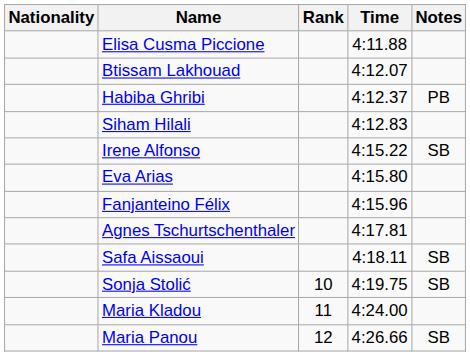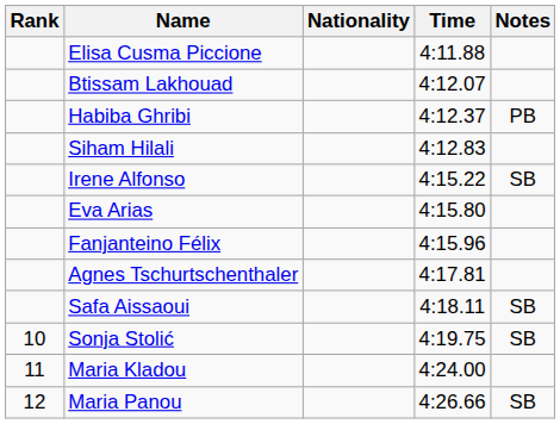 <table class="wikitable sortable" style="text-align:center">
 <tr>
+<th>Rank</th>
+<th>Name</th>
 <th>Nationality</th>
-<th>Name</th>
-<th>Rank</th>
 <th>Time</th>
 <th>Notes</th>
 </tr>
 <tr>
+<td></td>
+<td align=left><a href='#'>Elisa Cusma Piccione</a></td>
 <td align=left></td>
-<td align=left><a href='#'>Elisa Cusma Piccione</a></td>
-<td></td>
 <td>4:11.88</td>
 <td></td>
 </tr>
 <tr>
+<td></td>
+<td align=left><a href='#'>Btissam Lakhouad</a></td>
 <td align=left></td>
-<td align=left><a href='#'>Btissam Lakhouad</a></td>
-<td></td>
 <td>4:12.07</td>
 <td></td>
 </tr>
 <tr>
+<td></td>
+<td align=left><a href='#'>Habiba Ghribi</a></td>
 <td align=left></td>
-<td align=left><a href='#'>Habiba Ghribi</a></td>
-<td></td>
 <td>4:12.37</td>
 <td>PB</td>
 </tr>
 <tr>
+<td></td>
+<td align=left><a href='#'>Siham Hilali</a></td>
 <td align=left></td>
-<td align=left><a href='#'>Siham Hilali</a></td>
-<td></td>
 <td>4:12.83</td>
 <td></td>
 </tr>
 <tr>
+<td></td>
+<td align=left><a href='#'>Irene Alfonso</a></td>
 <td align=left></td>
-<td align=left><a href='#'>Irene Alfonso</a></td>
-<td></td>
 <td>4:15.22</td>
 <td>SB</td>
 </tr>
 <tr>
+<td></td>
+<td align=left><a href='#'>Eva Arias</a></td>
 <td align=left></td>
-<td align=left><a href='#'>Eva Arias</a></td>
-<td></td>
 <td>4:15.80</td>
 <td></td>
 </tr>
 <tr>
+<td></td>
+<td align=left><a href='#'>Fanjanteino Félix</a></td>
 <td align=left></td>
-<td align=left><a href='#'>Fanjanteino Félix</a></td>
-<td></td>
 <td>4:15.96</td>
 <td></td>
 </tr>
 <tr>
+<td></td>
+<td align=left><a href='#'>Agnes Tschurtschenthaler</a></td>
 <td align=left></td>
-<td align=left><a href='#'>Agnes Tschurtschenthaler</a></td>
-<td></td>
 <td>4:17.81</td>
 <td></td>
 </tr>
 <tr>
+<td></td>
+<td align=left><a href='#'>Safa Aissaoui</a></td>
 <td align=left></td>
-<td align=left><a href='#'>Safa Aissaoui</a></td>
-<td></td>
 <td>4:18.11</td>
 <td>SB</td>
 </tr>
 <tr>
+<td>10</td>
+<td align=left><a href='#'>Sonja Stolić</a></td>
 <td align=left></td>
-<td align=left><a href='#'>Sonja Stolić</a></td>
-<td>10</td>
 <td>4:19.75</td>
 <td>SB</td>
 </tr>
 <tr>
+<td>11</td>
+<td align=left><a href='#'>Maria Kladou</a></td>
 <td align=left></td>
-<td align=left><a href='#'>Maria Kladou</a></td>
-<td>11</td>
 <td>4:24.00</td>
 <td></td>
 </tr>
 <tr>
+<td>12</td>
+<td align=left><a href='#'>Maria Panou</a></td>
 <td align=left></td>
-<td align=left><a href='#'>Maria Panou</a></td>
-<td>12</td>
 <td>4:26.66</td>
 <td>SB</td>
 </tr>
 </table>
